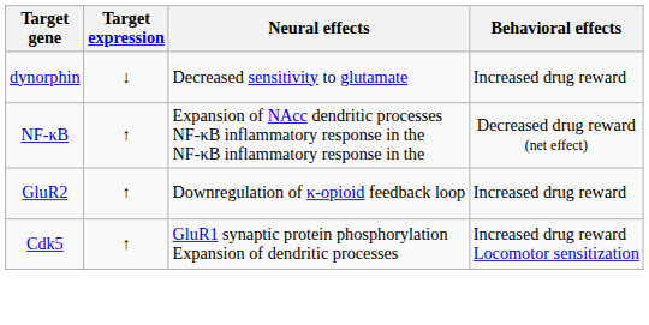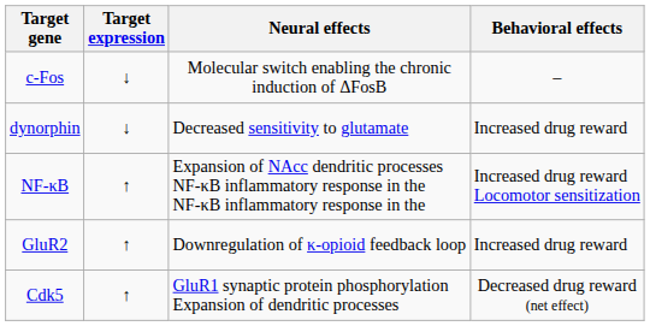 <table class="wikitable" style="text-align:center; float:right; margin-left:1em;">
 <tr>
 <th scope="col">Target<br>gene</th>
 <th scope="col">Target<br><a href='#'>expression</a></th>
 <th scope="col">Neural effects</th>
 <th scope="col">Behavioral effects</th>
+</tr>
+<tr>
+<td scope="row" style="height: 40px"><a href='#'>c-Fos</a></td>
+<td>↓</td>
+<td>Molecular switch enabling the chronic<br>induction of ΔFosB</td>
+<td>–</td>
 </tr>
 <tr>
 <td scope="row" style="height: 40px"><a href='#'>dynorphin</a></td>
 <td>↓<br></td>
 <td style="text-align:left">Decreased <a href='#'>sensitivity</a> to <a href='#'>glutamate</a></td>
 <td style="text-align:left">Increased drug reward</td>
 </tr>
 <tr>
 <td scope="row" style="height: 40px"><a href='#'>NF-κB</a></td>
 <td>↑</td>
 <td style="text-align:left">Expansion of <a href='#'>NAcc</a> dendritic processes<br>NF-κB inflammatory response in the <br>NF-κB inflammatory response in the </td>
-<td>Decreased drug reward<br><small>(net effect)</small></td>
+<td style="text-align:left">Increased drug reward<br><a href='#'>Locomotor sensitization</a></td>
 </tr>
 <tr>
 <td scope="row" style="height: 40px"><a href='#'>GluR2</a></td>
 <td>↑</td>
 <td style="text-align:left">Downregulation of <a href='#'>κ-opioid</a> feedback loop</td>
 <td style="text-align:left">Increased drug reward</td>
 </tr>
 <tr>
 <td scope="row" style="height: 40px"><a href='#'>Cdk5</a></td>
 <td>↑</td>
 <td style="text-align:left"><a href='#'>GluR1</a> synaptic protein phosphorylation<br>Expansion of  dendritic processes</td>
-<td style="text-align:left">Increased drug reward<br><a href='#'>Locomotor sensitization</a></td>
+<td>Decreased drug reward<br><small>(net effect)</small></td>
 </tr>
 </table>
